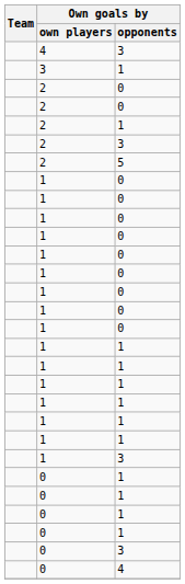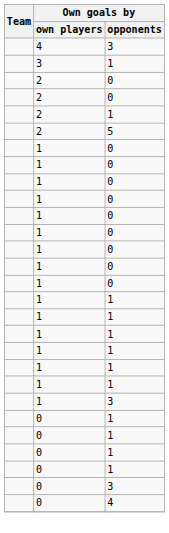 <table class="wikitable sortable" style="font-size:90%;">
 <tr>
 <th rowspan=2>Team</th>
 <th colspan=2>Own goals by</th>
 </tr>
 <tr>
 <th>own players</th>
 <th>opponents</th>
 </tr>
 <tr>
 <td></td>
 <td>4</td>
 <td>3</td>
 </tr>
 <tr>
 <td></td>
 <td>3</td>
 <td>1</td>
 </tr>
 <tr>
 <td></td>
 <td>2</td>
 <td>0</td>
 </tr>
 <tr>
 <td></td>
 <td>2</td>
 <td>0</td>
 </tr>
 <tr>
 <td></td>
 <td>2</td>
 <td>1</td>
-</tr>
-<tr>
-<td></td>
-<td>2</td>
-<td>3</td>
 </tr>
 <tr>
 <td></td>
 <td>2</td>
 <td>5</td>
 </tr>
 <tr>
 <td></td>
 <td>1</td>
 <td>0</td>
 </tr>
 <tr>
 <td></td>
 <td>1</td>
 <td>0</td>
 </tr>
 <tr>
 <td></td>
 <td>1</td>
 <td>0</td>
 </tr>
 <tr>
 <td></td>
 <td>1</td>
 <td>0</td>
 </tr>
 <tr>
 <td></td>
 <td>1</td>
 <td>0</td>
 </tr>
 <tr>
 <td></td>
 <td>1</td>
 <td>0</td>
 </tr>
 <tr>
 <td></td>
 <td>1</td>
 <td>0</td>
 </tr>
 <tr>
 <td></td>
 <td>1</td>
 <td>0</td>
 </tr>
 <tr>
 <td></td>
 <td>1</td>
 <td>0</td>
 </tr>
 <tr>
 <td></td>
 <td>1</td>
 <td>1</td>
 </tr>
 <tr>
 <td></td>
 <td>1</td>
 <td>1</td>
 </tr>
 <tr>
 <td></td>
 <td>1</td>
 <td>1</td>
 </tr>
 <tr>
 <td></td>
 <td>1</td>
 <td>1</td>
 </tr>
 <tr>
 <td></td>
 <td>1</td>
 <td>1</td>
 </tr>
 <tr>
 <td></td>
 <td>1</td>
 <td>1</td>
 </tr>
 <tr>
 <td></td>
 <td>1</td>
 <td>3</td>
 </tr>
 <tr>
 <td></td>
 <td>0</td>
 <td>1</td>
 </tr>
 <tr>
 <td></td>
 <td>0</td>
 <td>1</td>
 </tr>
 <tr>
 <td></td>
 <td>0</td>
 <td>1</td>
 </tr>
 <tr>
 <td></td>
 <td>0</td>
 <td>1</td>
 </tr>
 <tr>
 <td></td>
 <td>0</td>
 <td>3</td>
 </tr>
 <tr>
 <td></td>
 <td>0</td>
 <td>4</td>
 </tr>
 <tr>
 </tr>
 </table>
